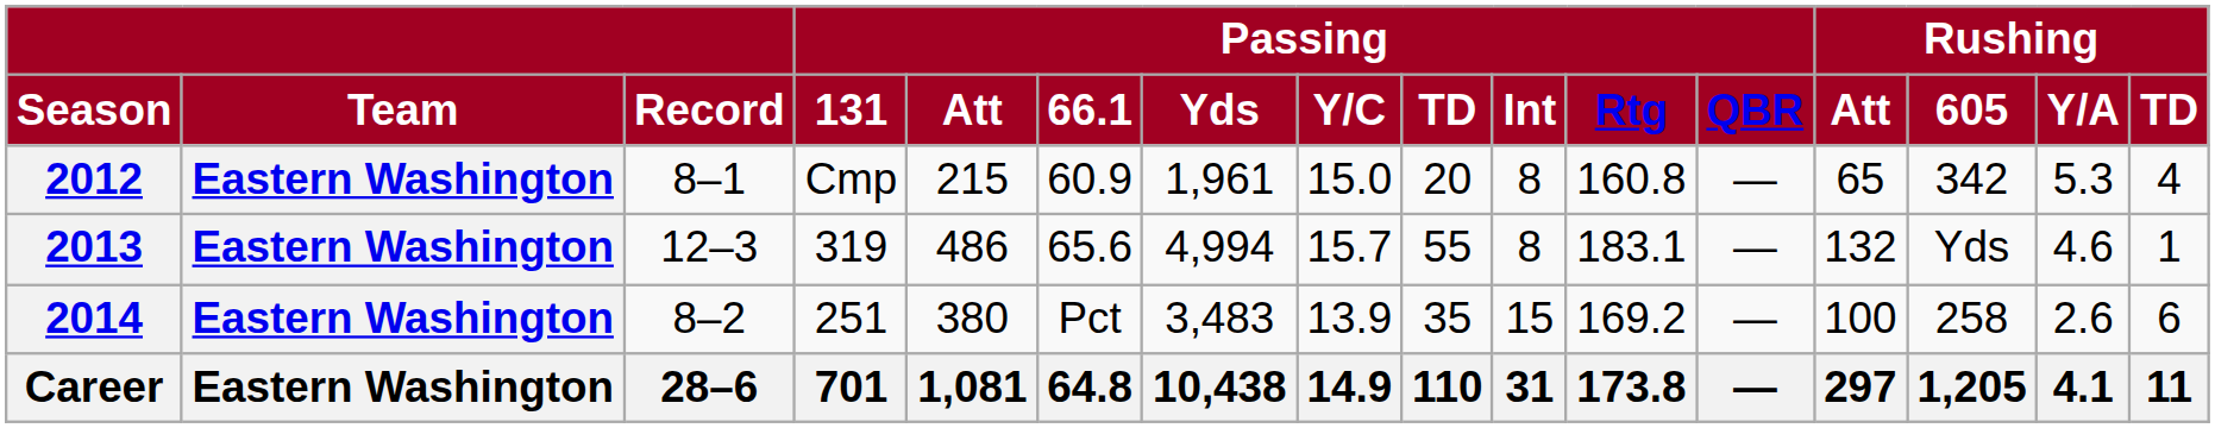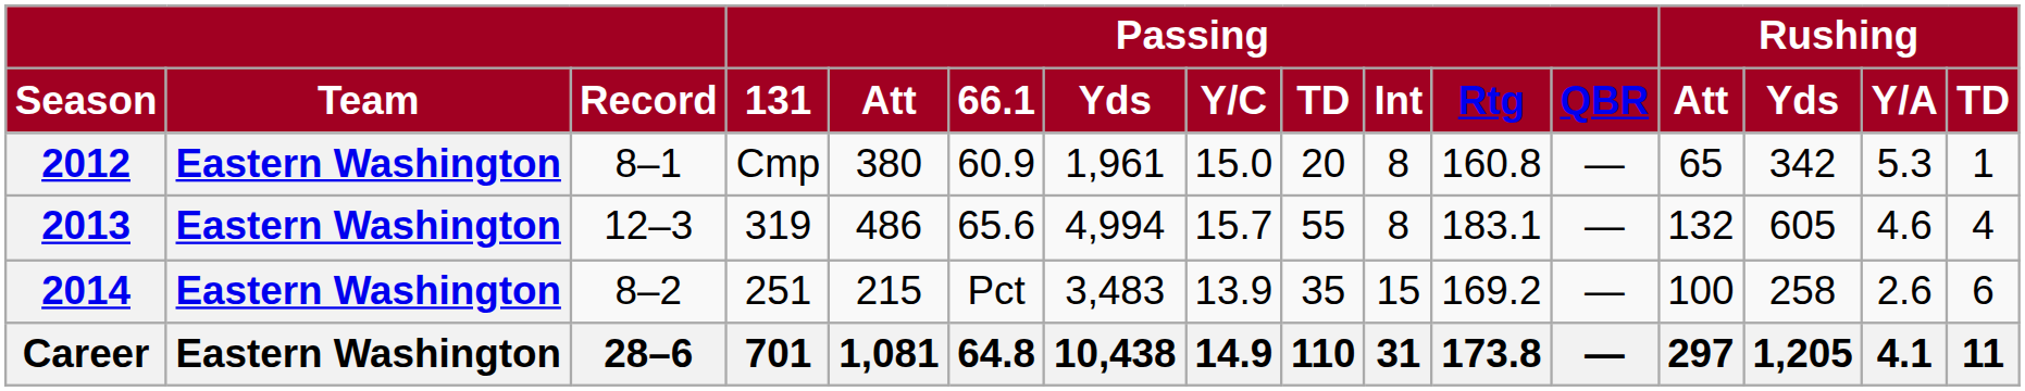 <table class="wikitable" style="text-align:center;">
 <tr style="font-weight:bold;background:#a10022;color:#FFFFFF;">
 <td colspan="3"></td>
 <td colspan="9">Passing</td>
 <td colspan="4">Rushing</td>
 </tr>
 <tr style="font-weight:bold;background:#a10022;color:#FFFFFF;">
 <td>Season</td>
 <td>Team</td>
 <td>Record</td>
 <td>131</td>
 <td>Att</td>
 <td>66.1</td>
 <td>Yds</td>
 <td>Y/C</td>
 <td>TD</td>
 <td>Int</td>
 <td><a href='#'><span>Rtg</span></a></td>
 <td><a href='#'><span>QBR</span></a></td>
 <td>Att</td>
-<td>605</td>
+<td>Yds</td>
 <td>Y/A</td>
 <td>TD</td>
 </tr>
 <tr>
 <th><a href='#'>2012</a></th>
 <th><a href='#'>Eastern Washington</a></th>
 <td>8–1</td>
 <td>Cmp</td>
-<td>215</td>
+<td>380</td>
 <td>60.9</td>
 <td>1,961</td>
 <td>15.0</td>
 <td>20</td>
 <td>8</td>
 <td>160.8</td>
 <td>—</td>
 <td>65</td>
 <td>342</td>
 <td>5.3</td>
-<td>4</td>
+<td>1</td>
 </tr>
 <tr>
 <th><a href='#'>2013</a></th>
 <th><a href='#'>Eastern Washington</a></th>
 <td>12–3</td>
 <td>319</td>
 <td>486</td>
 <td>65.6</td>
 <td>4,994</td>
 <td>15.7</td>
 <td>55</td>
 <td>8</td>
 <td>183.1</td>
 <td>—</td>
 <td>132</td>
-<td>Yds</td>
+<td>605</td>
 <td>4.6</td>
-<td>1</td>
+<td>4</td>
 </tr>
 <tr>
 <th><a href='#'>2014</a></th>
 <th><a href='#'>Eastern Washington</a></th>
 <td>8–2</td>
 <td>251</td>
-<td>380</td>
+<td>215</td>
 <td>Pct</td>
 <td>3,483</td>
 <td>13.9</td>
 <td>35</td>
 <td>15</td>
 <td>169.2</td>
 <td>—</td>
 <td>100</td>
 <td>258</td>
 <td>2.6</td>
 <td>6</td>
 </tr>
 <tr>
 <th>Career</th>
 <th>Eastern Washington</th>
 <th>28–6</th>
 <th>701</th>
 <th>1,081</th>
 <th>64.8</th>
 <th>10,438</th>
 <th>14.9</th>
 <th>110</th>
 <th>31</th>
 <th>173.8</th>
 <th>—</th>
 <th>297</th>
 <th>1,205</th>
 <th>4.1</th>
 <th>11</th>
 </tr>
 </table>
